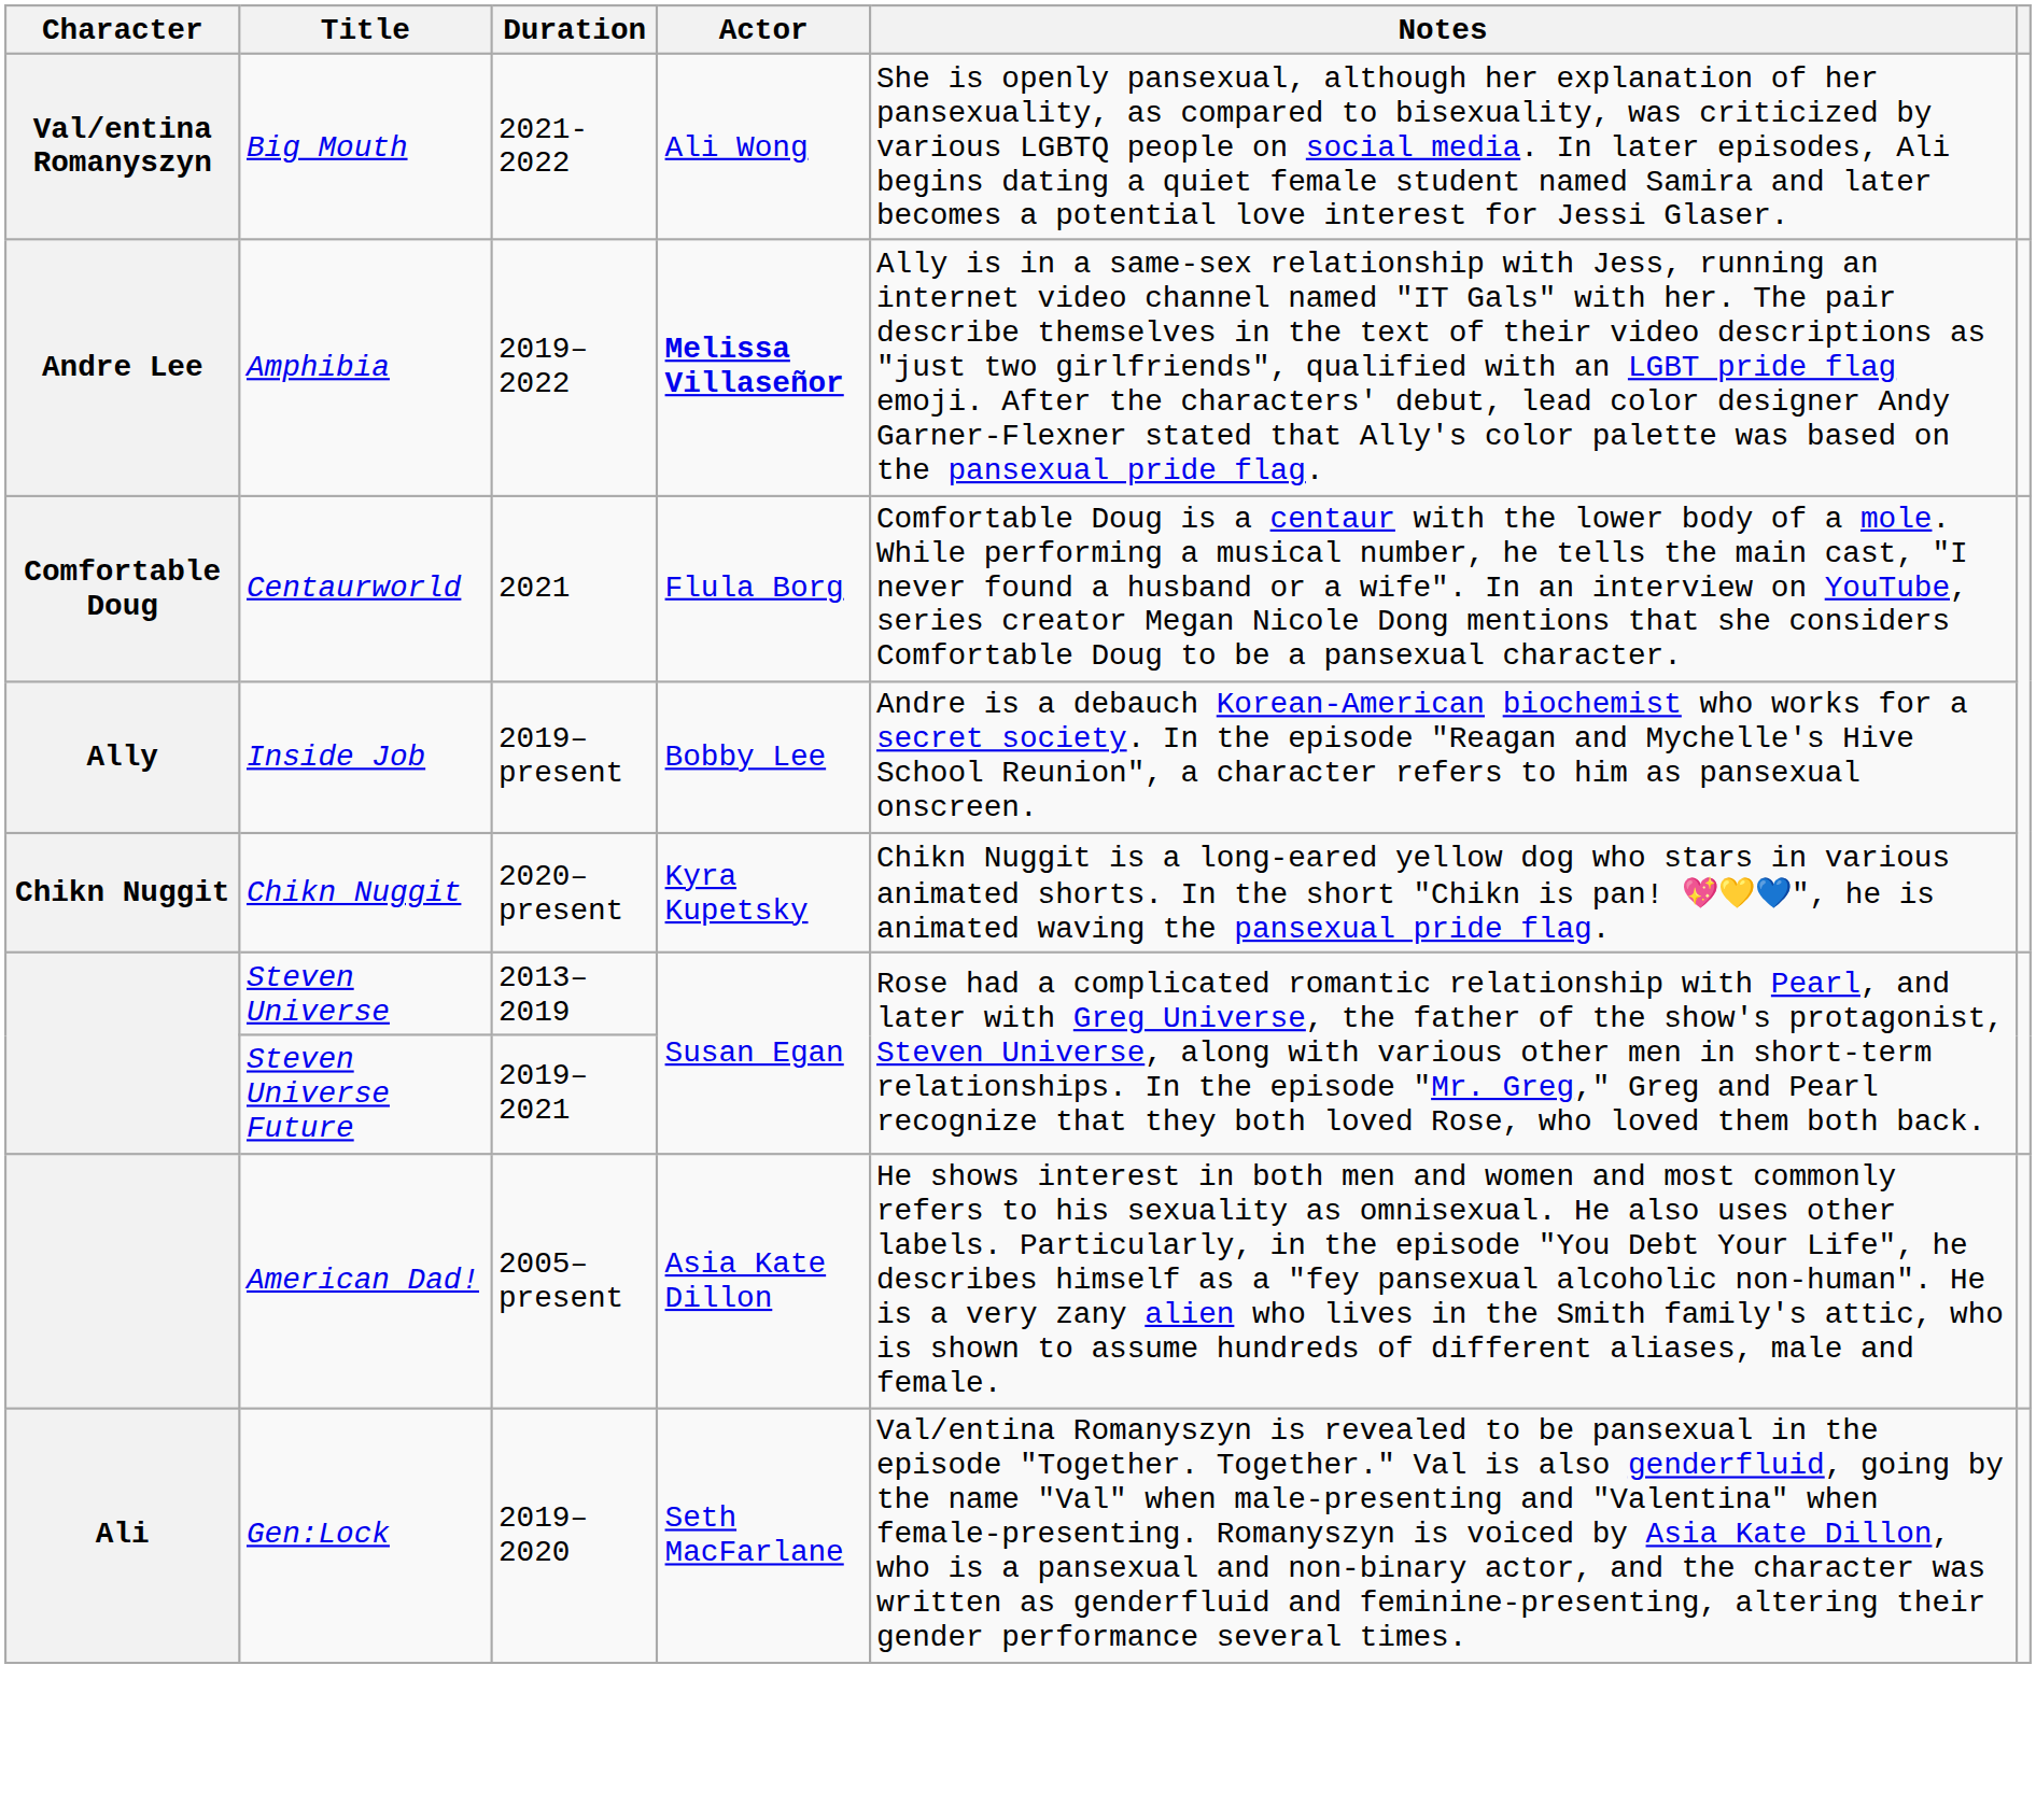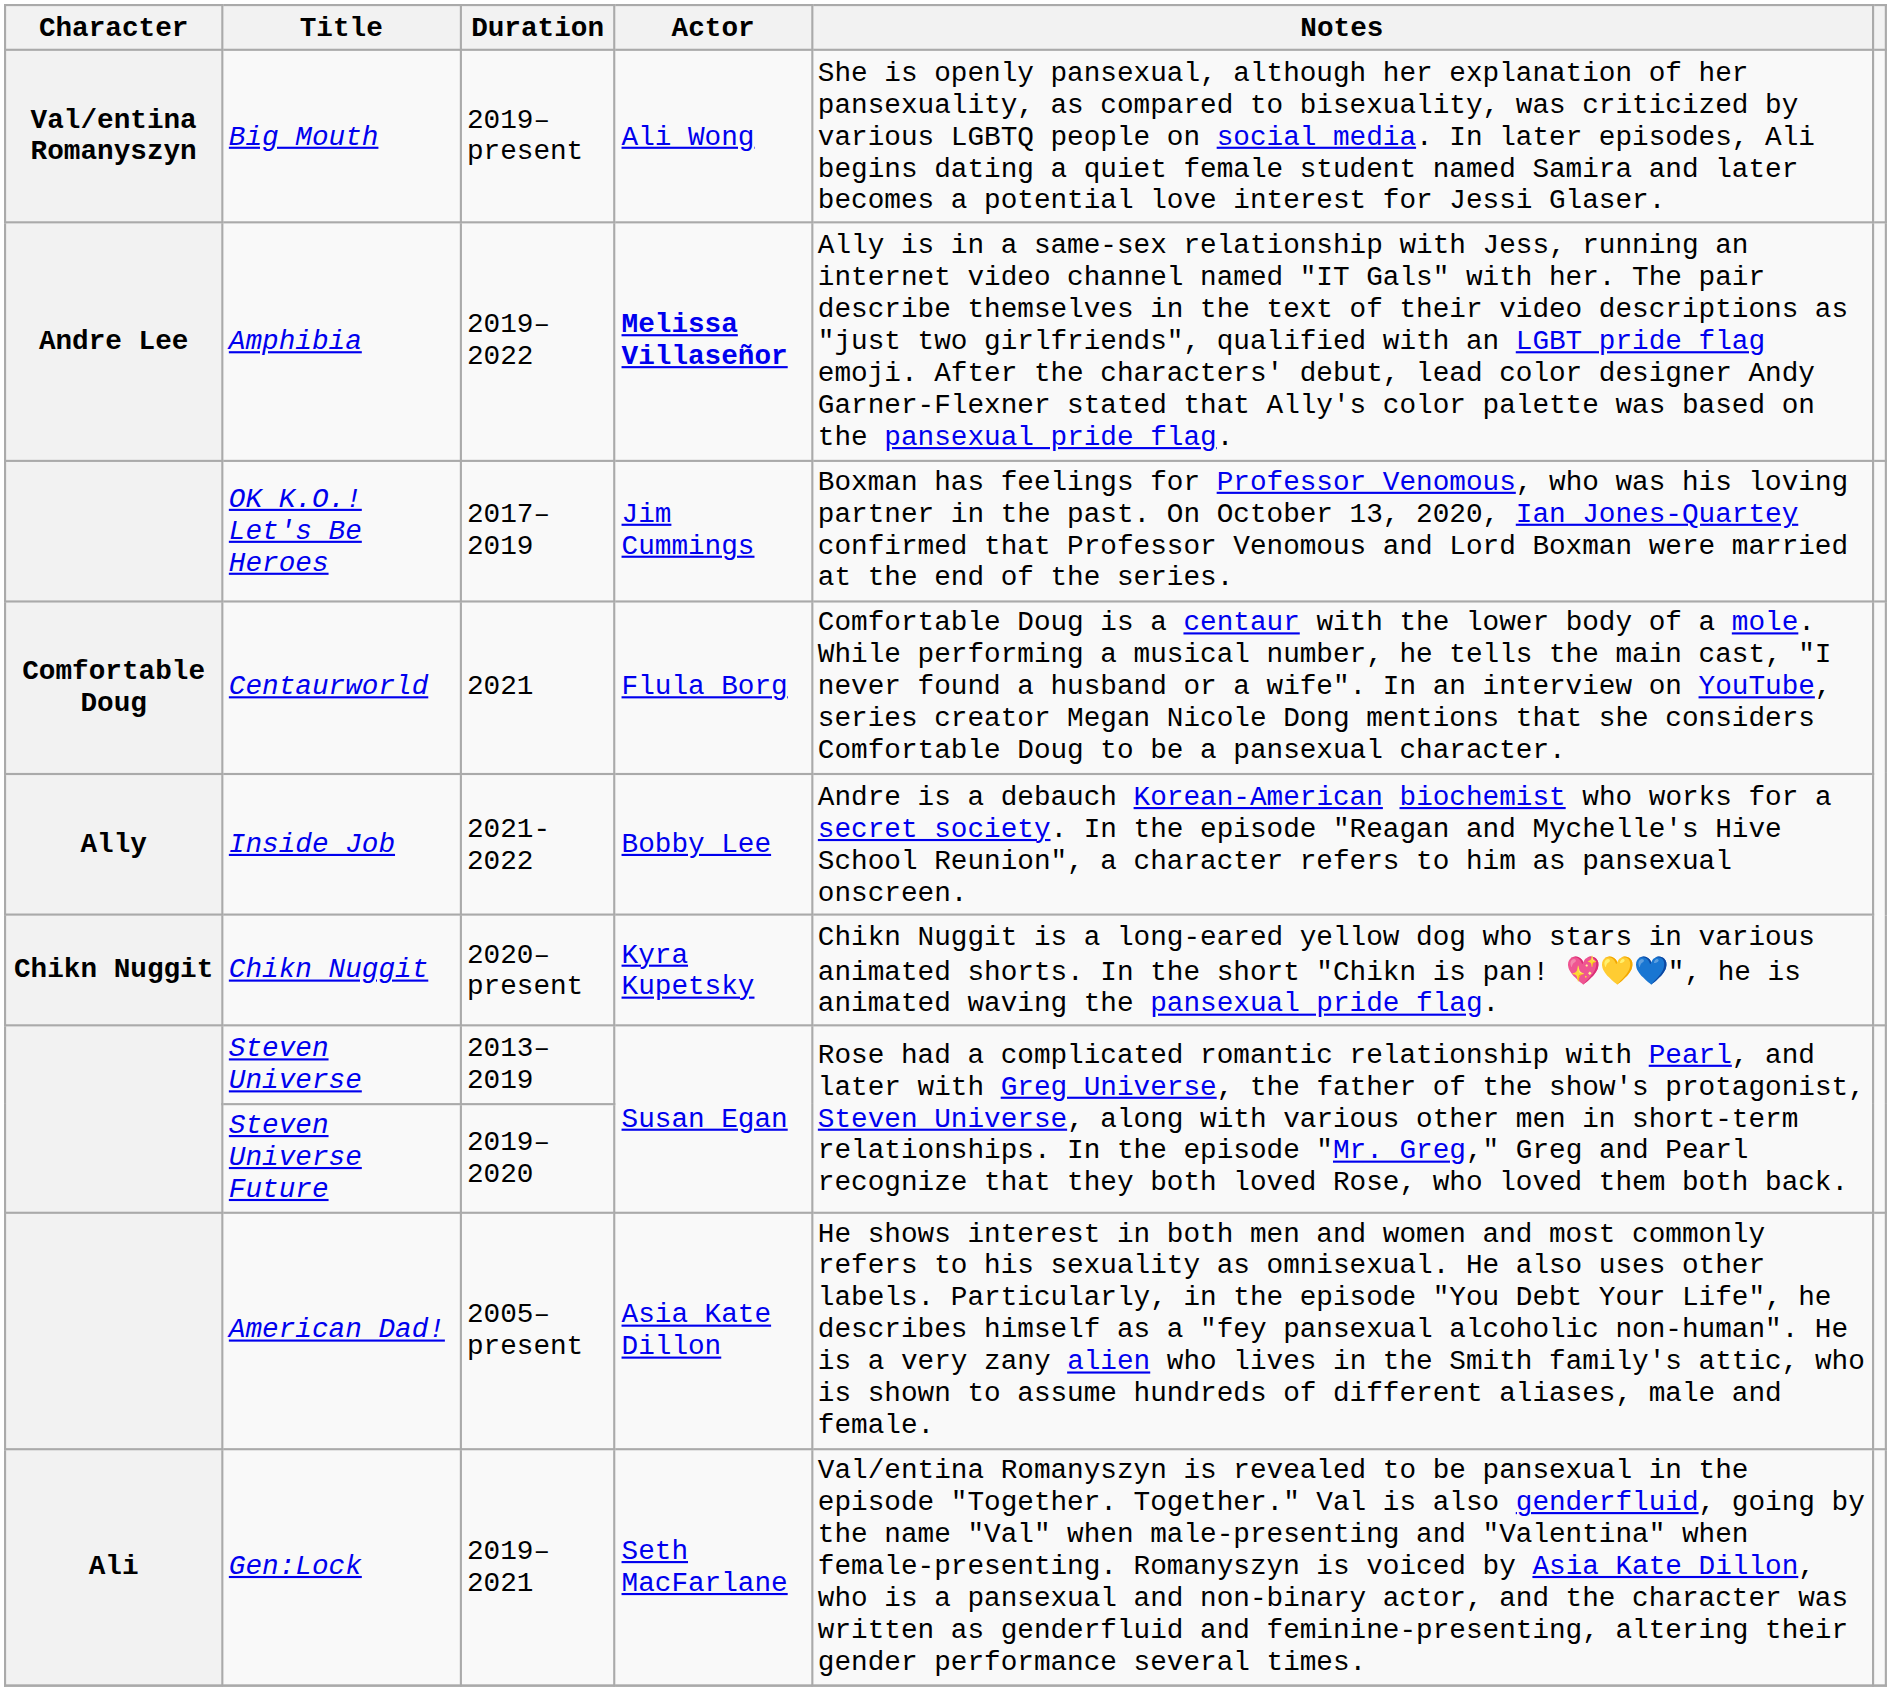 <table class="wikitable sortable" style="width: 100%">
 <tr>
 <th>Character</th>
 <th>Title</th>
 <th>Duration</th>
 <th>Actor</th>
 <th scope="col" class="unsortable">Notes</th>
 <th scope="col" class="unsortable"></th>
 </tr>
 <tr>
 <th scope="row">Val/entina Romanyszyn</th>
 <td><em><a href='#'>Big Mouth</a></em></td>
-<td>2021-2022</td>
+<td>2019–present</td>
 <td><a href='#'>Ali Wong</a></td>
 <td>She is openly pansexual, although her explanation of her pansexuality, as compared to bisexuality, was criticized by various LGBTQ people on <a href='#'>social media</a>. In later episodes, Ali begins dating a quiet female student named Samira and later becomes a potential love interest for Jessi Glaser.</td>
 <td></td>
 </tr>
 <tr>
 <th>Andre Lee</th>
 <td><em><a href='#'>Amphibia</a></em></td>
 <td>2019–2022</td>
 <td><strong><a href='#'>Melissa Villaseñor</a></strong></td>
 <td>Ally is in a same-sex relationship with Jess, running an internet video channel named "IT Gals" with her. The pair describe themselves in the text of their video descriptions as "just two girlfriends", qualified with an <a href='#'>LGBT pride flag</a> emoji. After the characters' debut, lead color designer Andy Garner-Flexner stated that Ally's color palette was based on the <a href='#'>pansexual pride flag</a>.</td>
 <td></td>
 </tr>
 <tr>
+<th scope="row"></th>
+<td><em><a href='#'>OK K.O.! Let's Be Heroes</a></em></td>
+<td>2017–2019</td>
+<td><a href='#'>Jim Cummings</a></td>
+<td>Boxman has feelings for <a href='#'>Professor Venomous</a>, who was his loving partner in the past. On October 13, 2020, <a href='#'>Ian Jones-Quartey</a> confirmed that Professor Venomous and Lord Boxman were married at the end of the series.</td>
+<td></td>
+</tr>
+<tr>
 <th>Comfortable Doug</th>
 <td><em><a href='#'>Centaurworld</a></em></td>
 <td>2021</td>
 <td><a href='#'>Flula Borg</a></td>
 <td>Comfortable Doug is a <a href='#'>centaur</a> with the lower body of a <a href='#'> mole</a>. While performing a musical number, he tells the main cast, "I never found a husband or a wife". In an interview on <a href='#'>YouTube</a>, series creator Megan Nicole Dong mentions that she considers Comfortable Doug to be a pansexual character.</td>
 </tr>
 <tr>
 <th scope="row">Ally</th>
 <td><em><a href='#'> Inside Job</a></em></td>
-<td>2019–present</td>
+<td>2021-2022</td>
 <td><a href='#'>Bobby Lee</a></td>
 <td>Andre is a debauch <a href='#'>Korean-American</a> <a href='#'>biochemist</a> who works for a <a href='#'>secret society</a>. In the episode "Reagan and Mychelle's Hive School Reunion", a character refers to him as pansexual onscreen.</td>
 </tr>
 <tr>
 <th>Chikn Nuggit</th>
 <td><em><a href='#'>Chikn Nuggit</a></em></td>
 <td>2020–present</td>
 <td><a href='#'>Kyra Kupetsky</a></td>
 <td>Chikn Nuggit is a long-eared yellow dog who stars in various animated shorts. In the short "Chikn is pan! 💖💛💙", he is animated waving the <a href='#'>pansexual pride flag</a>.</td>
 </tr>
 <tr>
 <th rowspan="2" scope="row"></th>
 <td><em><a href='#'>Steven Universe</a></em></td>
 <td>2013–2019</td>
 <td rowspan="2"><a href='#'>Susan Egan</a></td>
 <td rowspan="2">Rose had a complicated romantic relationship with <a href='#'>Pearl</a>, and later with <a href='#'>Greg Universe</a>, the father of the show's protagonist, <a href='#'>Steven Universe</a>, along with various other men in short-term relationships. In the episode "<a href='#'>Mr. Greg</a>," Greg and Pearl recognize that they both loved Rose, who loved them both back.</td>
 <td rowspan="2"></td>
 </tr>
 <tr>
 <td><em><a href='#'>Steven Universe Future</a></em></td>
-<td>2019–2021</td>
+<td>2019–2020</td>
 </tr>
 <tr>
 <th scope="row"></th>
 <td><em><a href='#'>American Dad!</a></em></td>
 <td>2005–present</td>
 <td><a href='#'>Asia Kate Dillon</a></td>
 <td>He shows interest in both men and women and most commonly refers to his sexuality as omnisexual. He also uses other labels. Particularly, in the episode "You Debt Your Life", he describes himself as a "fey pansexual alcoholic non-human". He is a very zany <a href='#'>alien</a> who lives in the Smith family's attic, who is shown to assume hundreds of different aliases, male and female.</td>
 <td></td>
 </tr>
 <tr>
 <th scope="row">Ali</th>
 <td><em><a href='#'>Gen:Lock</a></em></td>
-<td>2019–2020</td>
+<td>2019–2021</td>
 <td><a href='#'>Seth MacFarlane</a></td>
 <td>Val/entina Romanyszyn is revealed to be pansexual in the episode "Together. Together." Val is also <a href='#'>genderfluid</a>, going by the name "Val" when male-presenting and "Valentina" when female-presenting. Romanyszyn is voiced by <a href='#'>Asia Kate Dillon</a>, who is a pansexual and non-binary actor, and the character was written as genderfluid and feminine-presenting, altering their gender performance several times.</td>
 <td></td>
 </tr>
 <tr>
 </tr>
 </table>
